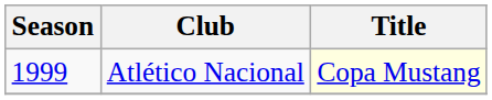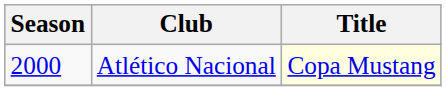 <table class="wikitable">
 <tr>
 <th>Season</th>
 <th>Club</th>
 <th>Title</th>
 </tr>
 <tr>
-<td><a href='#'>1999</a></td>
+<td><a href='#'>2000</a></td>
 <td><a href='#'>Atlético Nacional</a></td>
 <td style="background: lightyellow;"><a href='#'>Copa Mustang</a></td>
 </tr>
 <tr>
 </tr>
 </table>
